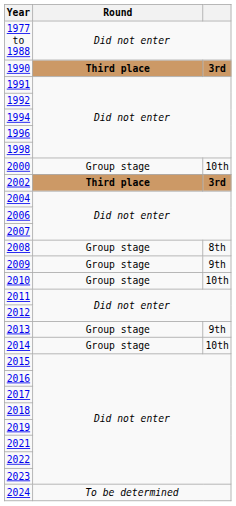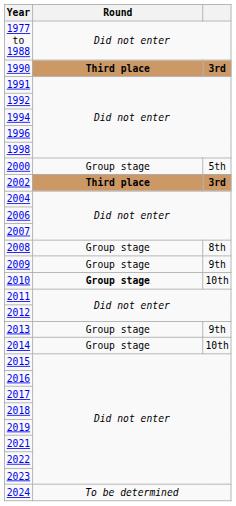 <table class="wikitable" style="text-align: center; font-size:90%">
 <tr>
 <th>Year</th>
 <th style="width:200px">Round</th>
 <th></th>
 </tr>
 <tr>
 <td><a href='#'>1977</a><br>to<br><a href='#'>1988</a></td>
 <td colspan="2"><em>Did not enter</em></td>
 </tr>
 <tr>
 <td><a href='#'>1990</a></td>
 <td bgcolor="cc9966"><strong>Third place</strong></td>
 <td bgcolor="cc9966"><strong>3rd</strong></td>
 </tr>
 <tr>
 <td><a href='#'>1991</a></td>
 <td colspan="2" rowspan="5"><em>Did not enter</em></td>
 </tr>
 <tr>
 <td><a href='#'>1992</a></td>
 </tr>
 <tr>
 <td><a href='#'>1994</a></td>
 </tr>
 <tr>
 <td><a href='#'>1996</a></td>
 </tr>
 <tr>
 <td><a href='#'>1998</a></td>
 </tr>
 <tr>
 <td><a href='#'>2000</a></td>
 <td>Group stage</td>
-<td>10th</td>
+<td>5th</td>
 </tr>
 <tr>
 <td><a href='#'>2002</a></td>
 <td bgcolor="cc9966"><strong>Third place</strong></td>
 <td bgcolor="cc9966"><strong>3rd</strong></td>
 </tr>
 <tr>
 <td><a href='#'>2004</a></td>
 <td colspan="2" rowspan="3"><em>Did not enter</em></td>
 </tr>
 <tr>
 <td><a href='#'>2006</a></td>
 </tr>
 <tr>
 <td><a href='#'>2007</a></td>
 </tr>
 <tr>
 <td><a href='#'>2008</a></td>
 <td>Group stage</td>
 <td>8th</td>
 </tr>
 <tr>
 <td><a href='#'>2009</a></td>
 <td>Group stage</td>
 <td>9th</td>
 </tr>
 <tr>
 <td><a href='#'>2010</a></td>
-<td>Group stage</td>
+<td><strong>Group stage</strong></td>
 <td>10th</td>
 </tr>
 <tr>
 <td><a href='#'>2011</a></td>
 <td colspan="2" rowspan="2"><em>Did not enter</em></td>
 </tr>
 <tr>
 <td><a href='#'>2012</a></td>
 </tr>
 <tr>
 <td><a href='#'>2013</a></td>
 <td>Group stage</td>
 <td>9th</td>
 </tr>
 <tr>
 <td><a href='#'>2014</a></td>
 <td>Group stage</td>
 <td>10th</td>
 </tr>
 <tr>
 <td><a href='#'>2015</a></td>
 <td colspan="2" rowspan="8"><em>Did not enter</em></td>
 </tr>
 <tr>
 <td><a href='#'>2016</a></td>
 </tr>
 <tr>
 <td><a href='#'>2017</a></td>
 </tr>
 <tr>
 <td><a href='#'>2018</a></td>
 </tr>
 <tr>
 <td><a href='#'>2019</a></td>
 </tr>
 <tr>
 <td><a href='#'>2021</a></td>
 </tr>
 <tr>
 <td><a href='#'>2022</a></td>
 </tr>
 <tr>
 <td><a href='#'>2023</a></td>
 </tr>
 <tr>
 <td><a href='#'>2024</a></td>
 <td colspan="2"><em>To be determined</em></td>
 </tr>
 </table>
